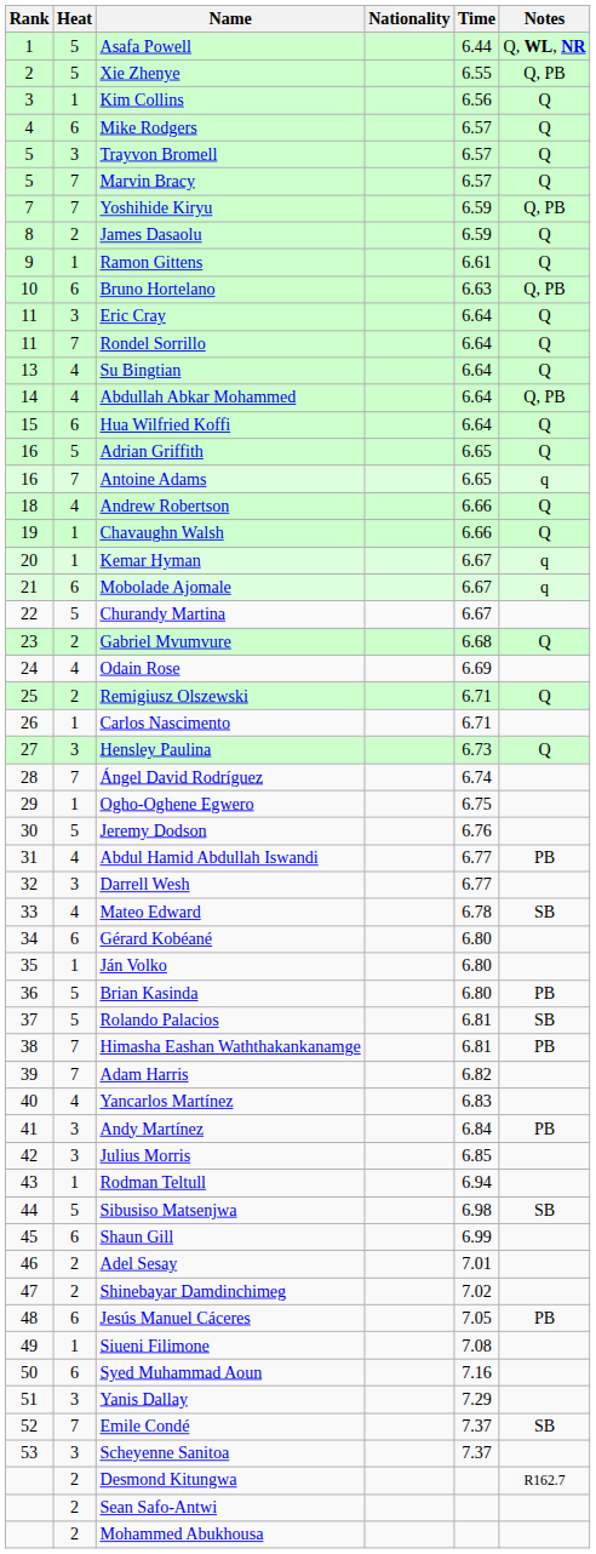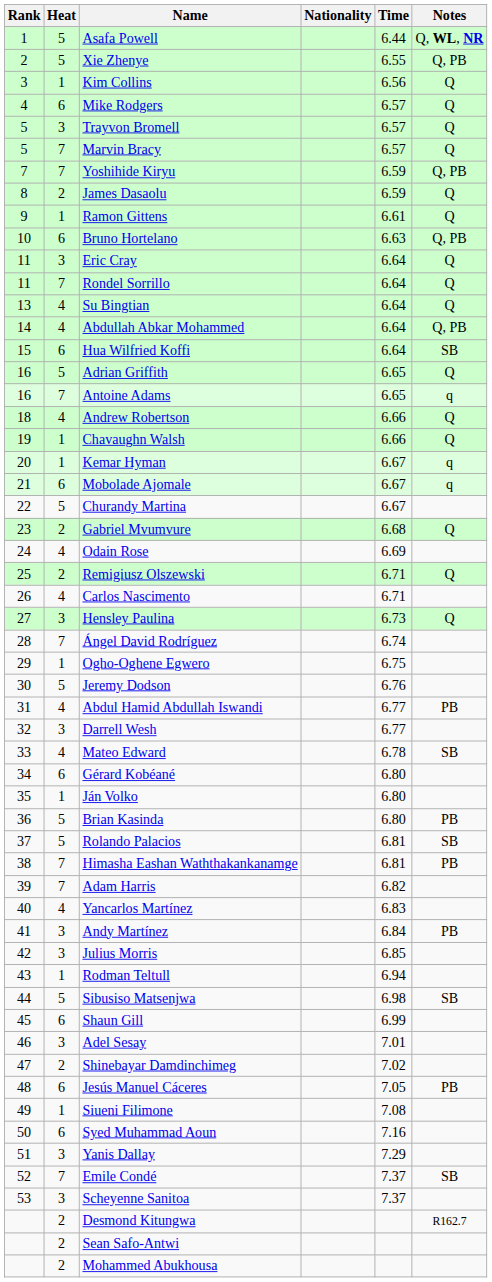 <table class="wikitable sortable" style="text-align:center">
 <tr>
 <th>Rank</th>
 <th>Heat</th>
 <th>Name</th>
 <th>Nationality</th>
 <th>Time</th>
 <th>Notes</th>
 </tr>
 <tr bgcolor=ccffcc>
 <td>1</td>
 <td>5</td>
 <td align=left><a href='#'>Asafa Powell</a></td>
 <td align=left></td>
 <td>6.44</td>
 <td>Q, <strong>WL</strong>, <strong><a href='#'>NR</a></strong></td>
 </tr>
 <tr bgcolor=ccffcc>
 <td>2</td>
 <td>5</td>
 <td align=left><a href='#'>Xie Zhenye</a></td>
 <td align=left></td>
 <td>6.55</td>
 <td>Q, PB</td>
 </tr>
 <tr bgcolor=ccffcc>
 <td>3</td>
 <td>1</td>
 <td align=left><a href='#'>Kim Collins</a></td>
 <td align=left></td>
 <td>6.56</td>
 <td>Q</td>
 </tr>
 <tr bgcolor=ccffcc>
 <td>4</td>
 <td>6</td>
 <td align=left><a href='#'>Mike Rodgers</a></td>
 <td align=left></td>
 <td>6.57</td>
 <td>Q</td>
 </tr>
 <tr bgcolor=ccffcc>
 <td>5</td>
 <td>3</td>
 <td align=left><a href='#'>Trayvon Bromell</a></td>
 <td align=left></td>
 <td>6.57</td>
 <td>Q</td>
 </tr>
 <tr bgcolor=ccffcc>
 <td>5</td>
 <td>7</td>
 <td align=left><a href='#'>Marvin Bracy</a></td>
 <td align=left></td>
 <td>6.57</td>
 <td>Q</td>
 </tr>
 <tr bgcolor=ccffcc>
 <td>7</td>
 <td>7</td>
 <td align=left><a href='#'>Yoshihide Kiryu</a></td>
 <td align=left></td>
 <td>6.59</td>
 <td>Q, PB</td>
 </tr>
 <tr bgcolor=ccffcc>
 <td>8</td>
 <td>2</td>
 <td align=left><a href='#'>James Dasaolu</a></td>
 <td align=left></td>
 <td>6.59</td>
 <td>Q</td>
 </tr>
 <tr bgcolor=ccffcc>
 <td>9</td>
 <td>1</td>
 <td align=left><a href='#'>Ramon Gittens</a></td>
 <td align=left></td>
 <td>6.61</td>
 <td>Q</td>
 </tr>
 <tr bgcolor=ccffcc>
 <td>10</td>
 <td>6</td>
 <td align=left><a href='#'>Bruno Hortelano</a></td>
 <td align=left></td>
 <td>6.63</td>
 <td>Q, PB</td>
 </tr>
 <tr bgcolor=ccffcc>
 <td>11</td>
 <td>3</td>
 <td align=left><a href='#'>Eric Cray</a></td>
 <td align=left></td>
 <td>6.64</td>
 <td>Q</td>
 </tr>
 <tr bgcolor=ccffcc>
 <td>11</td>
 <td>7</td>
 <td align=left><a href='#'>Rondel Sorrillo</a></td>
 <td align=left></td>
 <td>6.64</td>
 <td>Q</td>
 </tr>
 <tr bgcolor=ccffcc>
 <td>13</td>
 <td>4</td>
 <td align=left><a href='#'>Su Bingtian</a></td>
 <td align=left></td>
 <td>6.64</td>
 <td>Q</td>
 </tr>
 <tr bgcolor=ccffcc>
 <td>14</td>
 <td>4</td>
 <td align=left><a href='#'>Abdullah Abkar Mohammed</a></td>
 <td align=left></td>
 <td>6.64</td>
 <td>Q, PB</td>
 </tr>
 <tr bgcolor=ccffcc>
 <td>15</td>
 <td>6</td>
 <td align=left><a href='#'>Hua Wilfried Koffi</a></td>
 <td align=left></td>
 <td>6.64</td>
-<td>Q</td>
+<td>SB</td>
 </tr>
 <tr bgcolor=ccffcc>
 <td>16</td>
 <td>5</td>
 <td align=left><a href='#'>Adrian Griffith</a></td>
 <td align=left></td>
 <td>6.65</td>
 <td>Q</td>
 </tr>
 <tr bgcolor=ddffdd>
 <td>16</td>
 <td>7</td>
 <td align=left><a href='#'>Antoine Adams</a></td>
 <td align=left></td>
 <td>6.65</td>
 <td>q</td>
 </tr>
 <tr bgcolor=ccffcc>
 <td>18</td>
 <td>4</td>
 <td align=left><a href='#'>Andrew Robertson</a></td>
 <td align=left></td>
 <td>6.66</td>
 <td>Q</td>
 </tr>
 <tr bgcolor=ccffcc>
 <td>19</td>
 <td>1</td>
 <td align=left><a href='#'>Chavaughn Walsh</a></td>
 <td align=left></td>
 <td>6.66</td>
 <td>Q</td>
 </tr>
 <tr bgcolor=ddffdd>
 <td>20</td>
 <td>1</td>
 <td align=left><a href='#'>Kemar Hyman</a></td>
 <td align=left></td>
 <td>6.67</td>
 <td>q</td>
 </tr>
 <tr bgcolor=ddffdd>
 <td>21</td>
 <td>6</td>
 <td align=left><a href='#'>Mobolade Ajomale</a></td>
 <td align=left></td>
 <td>6.67</td>
 <td>q</td>
 </tr>
 <tr>
 <td>22</td>
 <td>5</td>
 <td align=left><a href='#'>Churandy Martina</a></td>
 <td align=left></td>
 <td>6.67</td>
 <td></td>
 </tr>
 <tr bgcolor=ccffcc>
 <td>23</td>
 <td>2</td>
 <td align=left><a href='#'>Gabriel Mvumvure</a></td>
 <td align=left></td>
 <td>6.68</td>
 <td>Q</td>
 </tr>
 <tr>
 <td>24</td>
 <td>4</td>
 <td align=left><a href='#'>Odain Rose</a></td>
 <td align=left></td>
 <td>6.69</td>
 <td></td>
 </tr>
 <tr bgcolor=ccffcc>
 <td>25</td>
 <td>2</td>
 <td align=left><a href='#'>Remigiusz Olszewski</a></td>
 <td align=left></td>
 <td>6.71</td>
 <td>Q</td>
 </tr>
 <tr>
 <td>26</td>
-<td>1</td>
+<td>4</td>
 <td align=left><a href='#'>Carlos Nascimento</a></td>
 <td align=left></td>
 <td>6.71</td>
 <td></td>
 </tr>
 <tr bgcolor=ccffcc>
 <td>27</td>
 <td>3</td>
 <td align=left><a href='#'>Hensley Paulina</a></td>
 <td align=left></td>
 <td>6.73</td>
 <td>Q</td>
 </tr>
 <tr>
 <td>28</td>
 <td>7</td>
 <td align=left><a href='#'>Ángel David Rodríguez</a></td>
 <td align=left></td>
 <td>6.74</td>
 <td></td>
 </tr>
 <tr>
 <td>29</td>
 <td>1</td>
 <td align=left><a href='#'>Ogho-Oghene Egwero</a></td>
 <td align=left></td>
 <td>6.75</td>
 <td></td>
 </tr>
 <tr>
 <td>30</td>
 <td>5</td>
 <td align=left><a href='#'>Jeremy Dodson</a></td>
 <td align=left></td>
 <td>6.76</td>
 <td></td>
 </tr>
 <tr>
 <td>31</td>
 <td>4</td>
 <td align=left><a href='#'>Abdul Hamid Abdullah Iswandi</a></td>
 <td align=left></td>
 <td>6.77</td>
 <td>PB</td>
 </tr>
 <tr>
 <td>32</td>
 <td>3</td>
 <td align=left><a href='#'>Darrell Wesh</a></td>
 <td align=left></td>
 <td>6.77</td>
 <td></td>
 </tr>
 <tr>
 <td>33</td>
 <td>4</td>
 <td align=left><a href='#'>Mateo Edward</a></td>
 <td align=left></td>
 <td>6.78</td>
 <td>SB</td>
 </tr>
 <tr>
 <td>34</td>
 <td>6</td>
 <td align=left><a href='#'>Gérard Kobéané</a></td>
 <td align=left></td>
 <td>6.80</td>
 <td></td>
 </tr>
 <tr>
 <td>35</td>
 <td>1</td>
 <td align=left><a href='#'>Ján Volko</a></td>
 <td align=left></td>
 <td>6.80</td>
 <td></td>
 </tr>
 <tr>
 <td>36</td>
 <td>5</td>
 <td align=left><a href='#'>Brian Kasinda</a></td>
 <td align=left></td>
 <td>6.80</td>
 <td>PB</td>
 </tr>
 <tr>
 <td>37</td>
 <td>5</td>
 <td align=left><a href='#'>Rolando Palacios</a></td>
 <td align=left></td>
 <td>6.81</td>
 <td>SB</td>
 </tr>
 <tr>
 <td>38</td>
 <td>7</td>
 <td align=left><a href='#'>Himasha Eashan Waththakankanamge</a></td>
 <td align=left></td>
 <td>6.81</td>
 <td>PB</td>
 </tr>
 <tr>
 <td>39</td>
 <td>7</td>
 <td align=left><a href='#'>Adam Harris</a></td>
 <td align=left></td>
 <td>6.82</td>
 <td></td>
 </tr>
 <tr>
 <td>40</td>
 <td>4</td>
 <td align=left><a href='#'>Yancarlos Martínez</a></td>
 <td align=left></td>
 <td>6.83</td>
 <td></td>
 </tr>
 <tr>
 <td>41</td>
 <td>3</td>
 <td align=left><a href='#'>Andy Martínez</a></td>
 <td align=left></td>
 <td>6.84</td>
 <td>PB</td>
 </tr>
 <tr>
 <td>42</td>
 <td>3</td>
 <td align=left><a href='#'>Julius Morris</a></td>
 <td align=left></td>
 <td>6.85</td>
 <td></td>
 </tr>
 <tr>
 <td>43</td>
 <td>1</td>
 <td align=left><a href='#'>Rodman Teltull</a></td>
 <td align=left></td>
 <td>6.94</td>
 <td></td>
 </tr>
 <tr>
 <td>44</td>
 <td>5</td>
 <td align=left><a href='#'>Sibusiso Matsenjwa</a></td>
 <td align=left></td>
 <td>6.98</td>
 <td>SB</td>
 </tr>
 <tr>
 <td>45</td>
 <td>6</td>
 <td align=left><a href='#'>Shaun Gill</a></td>
 <td align=left></td>
 <td>6.99</td>
 <td></td>
 </tr>
 <tr>
 <td>46</td>
-<td>2</td>
+<td>3</td>
 <td align=left><a href='#'>Adel Sesay</a></td>
 <td align=left></td>
 <td>7.01</td>
 <td></td>
 </tr>
 <tr>
 <td>47</td>
 <td>2</td>
 <td align=left><a href='#'>Shinebayar Damdinchimeg</a></td>
 <td align=left></td>
 <td>7.02</td>
 <td></td>
 </tr>
 <tr>
 <td>48</td>
 <td>6</td>
 <td align=left><a href='#'>Jesús Manuel Cáceres</a></td>
 <td align=left></td>
 <td>7.05</td>
 <td>PB</td>
 </tr>
 <tr>
 <td>49</td>
 <td>1</td>
 <td align=left><a href='#'>Siueni Filimone</a></td>
 <td align=left></td>
 <td>7.08</td>
 <td></td>
 </tr>
 <tr>
 <td>50</td>
 <td>6</td>
 <td align=left><a href='#'>Syed Muhammad Aoun</a></td>
 <td align=left></td>
 <td>7.16</td>
 <td></td>
 </tr>
 <tr>
 <td>51</td>
 <td>3</td>
 <td align=left><a href='#'>Yanis Dallay</a></td>
 <td align=left></td>
 <td>7.29</td>
 <td></td>
 </tr>
 <tr>
 <td>52</td>
 <td>7</td>
 <td align=left><a href='#'>Emile Condé</a></td>
 <td align=left></td>
 <td>7.37</td>
 <td>SB</td>
 </tr>
 <tr>
 <td>53</td>
 <td>3</td>
 <td align=left><a href='#'>Scheyenne Sanitoa</a></td>
 <td align=left></td>
 <td>7.37</td>
 <td></td>
 </tr>
 <tr>
 <td></td>
 <td>2</td>
 <td align=left><a href='#'>Desmond Kitungwa</a></td>
 <td align=left></td>
 <td></td>
 <td><small>R162.7</small></td>
 </tr>
 <tr>
 <td></td>
 <td>2</td>
 <td align=left><a href='#'>Sean Safo-Antwi</a></td>
 <td align=left></td>
 <td></td>
 <td></td>
 </tr>
 <tr>
 <td></td>
 <td>2</td>
 <td align=left><a href='#'>Mohammed Abukhousa</a></td>
 <td align=left></td>
 <td></td>
 <td></td>
 </tr>
 </table>
